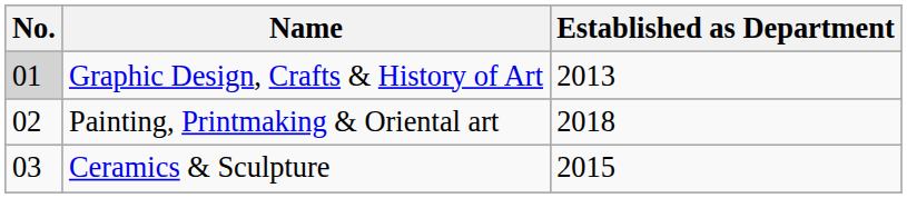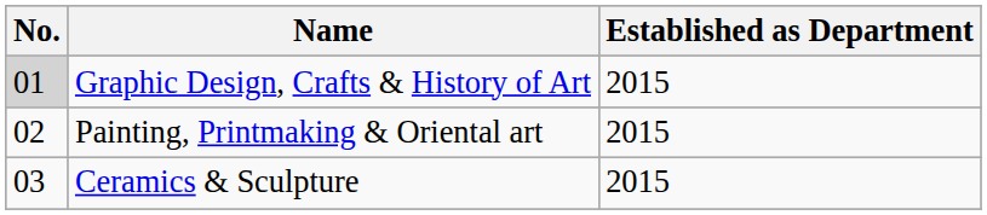 <table class="wikitable">
 <tr>
 <th>No.</th>
 <th>Name</th>
 <th>Established as Department</th>
 </tr>
 <tr>
 <td style="background: lightgrey;">01</td>
 <td><a href='#'>Graphic Design</a>, <a href='#'>Crafts</a> & <a href='#'>History of Art</a></td>
-<td>2013</td>
+<td>2015</td>
 </tr>
 <tr>
 <td>02</td>
 <td>Painting, <a href='#'>Printmaking</a> & Oriental art</td>
-<td>2018</td>
+<td>2015</td>
 </tr>
 <tr>
 <td>03</td>
 <td><a href='#'>Ceramics</a> & Sculpture</td>
 <td>2015</td>
 </tr>
 </table>
